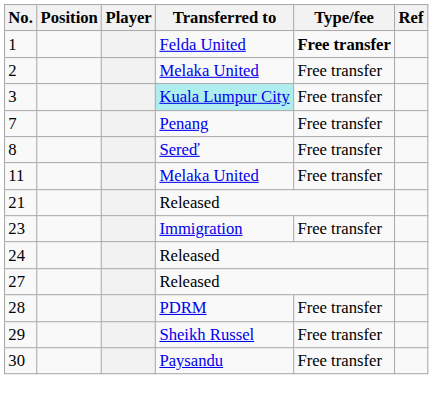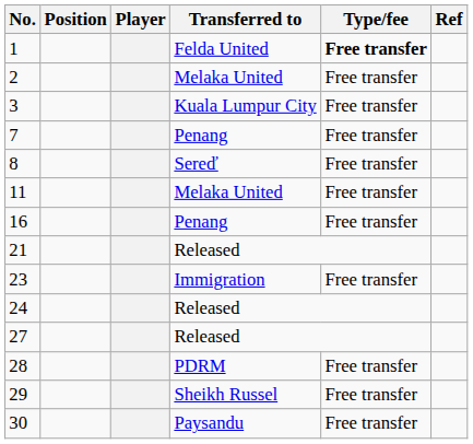 <table class="wikitable plainrowheaders sortable" style="text-align:center; text-align:left">
 <tr>
 <th scope="col">No.</th>
 <th scope="col">Position</th>
 <th scope="col">Player</th>
 <th scope="col">Transferred to</th>
 <th scope="col">Type/fee</th>
 <th scope="col" class="unsortable">Ref</th>
 </tr>
 <tr>
 <td>1</td>
 <td></td>
 <th scope="row"></th>
 <td><a href='#'>Felda United</a></td>
 <td><strong>Free transfer</strong></td>
 <td></td>
 </tr>
 <tr>
 <td>2</td>
 <td></td>
 <th scope="row"></th>
 <td><a href='#'>Melaka United</a></td>
 <td>Free transfer</td>
 <td></td>
 </tr>
 <tr>
 <td>3</td>
 <td></td>
 <th scope="row"></th>
-<td style="background: paleturquoise;"><a href='#'>Kuala Lumpur City</a></td>
+<td><a href='#'>Kuala Lumpur City</a></td>
 <td>Free transfer</td>
 <td></td>
 </tr>
 <tr>
 <td>7</td>
 <td></td>
 <th scope="row"></th>
 <td><a href='#'>Penang</a></td>
 <td>Free transfer</td>
 <td></td>
 </tr>
 <tr>
 <td>8</td>
 <td></td>
 <th scope="row"> </th>
 <td> <a href='#'>Sereď</a></td>
 <td>Free transfer</td>
 <td></td>
 </tr>
 <tr>
 <td>11</td>
 <td></td>
 <th scope="row"></th>
 <td><a href='#'>Melaka United</a></td>
+<td>Free transfer</td>
+<td></td>
+</tr>
+<tr>
+<td>16</td>
+<td></td>
+<th scope="row"></th>
+<td><a href='#'>Penang</a></td>
 <td>Free transfer</td>
 <td></td>
 </tr>
 <tr>
 <td>21</td>
 <td></td>
 <th scope="row"></th>
 <td colspan=2>Released</td>
 <td></td>
 </tr>
 <tr>
 <td>23</td>
 <td></td>
 <th scope="row"></th>
 <td><a href='#'>Immigration</a></td>
 <td>Free transfer</td>
 <td></td>
 </tr>
 <tr>
 <td>24</td>
 <td></td>
 <th scope="row"></th>
 <td colspan=2>Released</td>
 <td></td>
 </tr>
 <tr>
 <td>27</td>
 <td></td>
 <th scope="row"></th>
 <td colspan=2>Released</td>
 <td></td>
 </tr>
 <tr>
 <td>28</td>
 <td></td>
 <th scope="row"></th>
 <td><a href='#'>PDRM</a></td>
 <td>Free transfer</td>
 <td></td>
 </tr>
 <tr>
 <td>29</td>
 <td></td>
 <th scope="row"> </th>
 <td> <a href='#'>Sheikh Russel</a></td>
 <td>Free transfer</td>
 <td></td>
 </tr>
 <tr>
 <td>30</td>
 <td></td>
 <th scope="row"> </th>
 <td> <a href='#'>Paysandu</a></td>
 <td>Free transfer</td>
 <td></td>
 </tr>
 </table>
